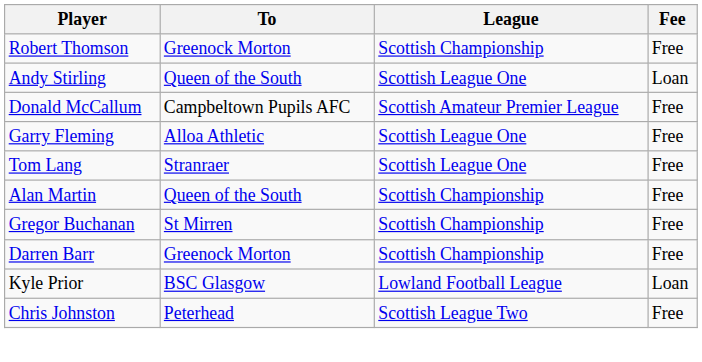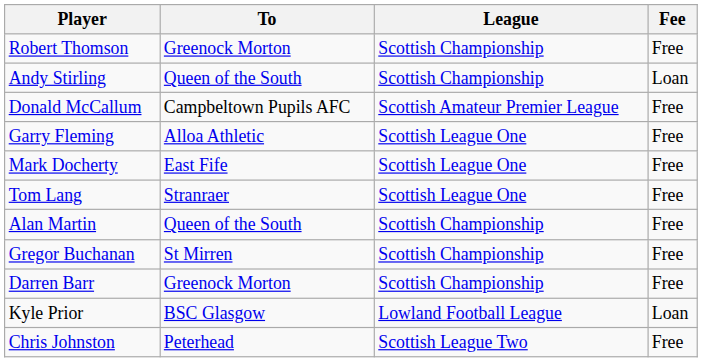 <table class="wikitable" style="text-align:center; font-size:95%;width:95%; text-align:left">
 <tr>
 <th>Player</th>
 <th>To</th>
 <th>League</th>
 <th>Fee</th>
 </tr>
 <tr>
 <td> <a href='#'>Robert Thomson</a></td>
 <td> <a href='#'>Greenock Morton</a></td>
 <td><a href='#'>Scottish Championship</a></td>
 <td>Free</td>
 </tr>
 <tr>
 <td> <a href='#'>Andy Stirling</a></td>
 <td> <a href='#'>Queen of the South</a></td>
-<td><a href='#'>Scottish League One</a></td>
+<td><a href='#'>Scottish Championship</a></td>
 <td>Loan</td>
 </tr>
 <tr>
 <td> <a href='#'>Donald McCallum</a></td>
 <td> Campbeltown Pupils AFC</td>
 <td><a href='#'>Scottish Amateur Premier League</a></td>
 <td>Free</td>
 </tr>
 <tr>
 <td> <a href='#'>Garry Fleming</a></td>
 <td> <a href='#'>Alloa Athletic</a></td>
+<td><a href='#'>Scottish League One</a></td>
+<td>Free</td>
+</tr>
+<tr>
+<td> <a href='#'>Mark Docherty</a></td>
+<td> <a href='#'>East Fife</a></td>
 <td><a href='#'>Scottish League One</a></td>
 <td>Free</td>
 </tr>
 <tr>
 <td> <a href='#'>Tom Lang</a></td>
 <td> <a href='#'>Stranraer</a></td>
 <td><a href='#'>Scottish League One</a></td>
 <td>Free</td>
 </tr>
 <tr>
 <td> <a href='#'>Alan Martin</a></td>
 <td> <a href='#'>Queen of the South</a></td>
 <td><a href='#'>Scottish Championship</a></td>
 <td>Free</td>
 </tr>
 <tr>
 <td> <a href='#'>Gregor Buchanan</a></td>
 <td> <a href='#'>St Mirren</a></td>
 <td><a href='#'>Scottish Championship</a></td>
 <td>Free</td>
 </tr>
 <tr>
 <td> <a href='#'>Darren Barr</a></td>
 <td> <a href='#'>Greenock Morton</a></td>
 <td><a href='#'>Scottish Championship</a></td>
 <td>Free</td>
 </tr>
 <tr>
 <td> Kyle Prior</td>
 <td> <a href='#'>BSC Glasgow</a></td>
 <td><a href='#'>Lowland Football League</a></td>
 <td>Loan</td>
 </tr>
 <tr>
 <td> <a href='#'>Chris Johnston</a></td>
 <td> <a href='#'>Peterhead</a></td>
 <td><a href='#'>Scottish League Two</a></td>
 <td>Free</td>
 </tr>
 </table>
